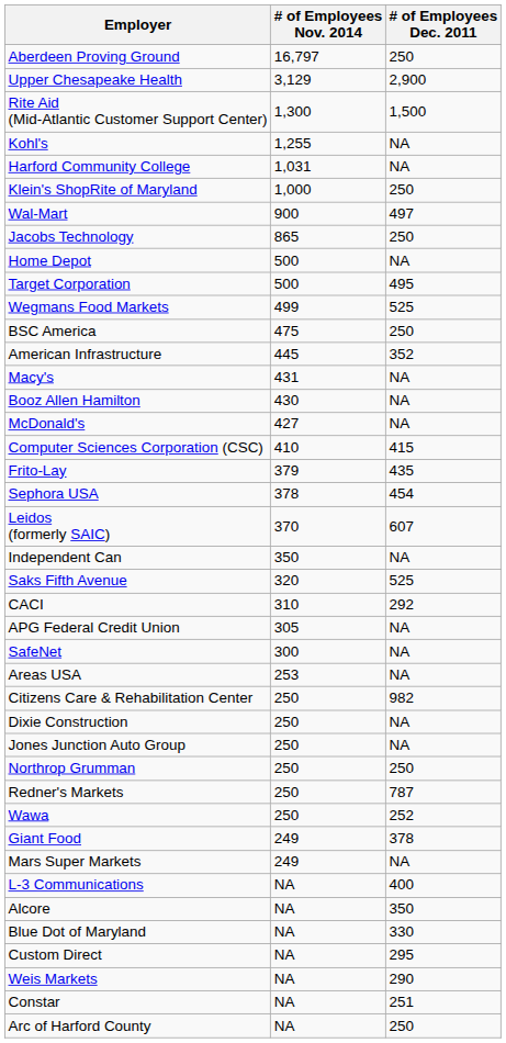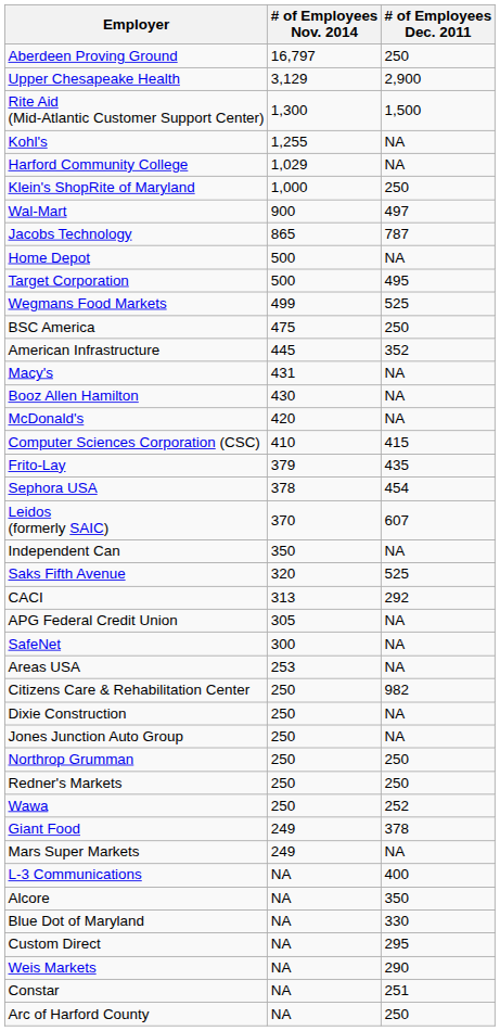 <table class="wikitable sortable">
 <tr>
 <th>Employer</th>
 <th># of Employees<br>Nov. 2014</th>
 <th># of Employees<br>Dec. 2011</th>
 </tr>
 <tr>
 <td><a href='#'>Aberdeen Proving Ground</a></td>
 <td>16,797</td>
 <td>250</td>
 </tr>
 <tr>
 <td><a href='#'>Upper Chesapeake Health</a></td>
 <td>3,129</td>
 <td>2,900</td>
 </tr>
 <tr>
 <td><a href='#'>Rite Aid</a><br>(Mid-Atlantic Customer Support Center)</td>
 <td>1,300</td>
 <td>1,500</td>
 </tr>
 <tr>
 <td><a href='#'>Kohl's</a></td>
 <td>1,255</td>
 <td>NA</td>
 </tr>
 <tr>
 <td><a href='#'>Harford Community College</a></td>
-<td>1,031</td>
+<td>1,029</td>
 <td>NA</td>
 </tr>
 <tr>
 <td><a href='#'>Klein's ShopRite of Maryland</a></td>
 <td>1,000</td>
 <td>250</td>
 </tr>
 <tr>
 <td><a href='#'>Wal-Mart</a></td>
 <td>900</td>
 <td>497</td>
 </tr>
 <tr>
 <td><a href='#'>Jacobs Technology</a></td>
 <td>865</td>
-<td>250</td>
+<td>787</td>
 </tr>
 <tr>
 <td><a href='#'>Home Depot</a></td>
 <td>500</td>
 <td>NA</td>
 </tr>
 <tr>
 <td><a href='#'>Target Corporation</a></td>
 <td>500</td>
 <td>495</td>
 </tr>
 <tr>
 <td><a href='#'>Wegmans Food Markets</a></td>
 <td>499</td>
 <td>525</td>
 </tr>
 <tr>
 <td>BSC America</td>
 <td>475</td>
 <td>250</td>
 </tr>
 <tr>
 <td>American Infrastructure</td>
 <td>445</td>
 <td>352</td>
 </tr>
 <tr>
 <td><a href='#'>Macy's</a></td>
 <td>431</td>
 <td>NA</td>
 </tr>
 <tr>
 <td><a href='#'>Booz Allen Hamilton</a></td>
 <td>430</td>
 <td>NA</td>
 </tr>
 <tr>
 <td><a href='#'>McDonald's</a></td>
-<td>427</td>
+<td>420</td>
 <td>NA</td>
 </tr>
 <tr>
 <td><a href='#'>Computer Sciences Corporation</a> (CSC)</td>
 <td>410</td>
 <td>415</td>
 </tr>
 <tr>
 <td><a href='#'>Frito-Lay</a></td>
 <td>379</td>
 <td>435</td>
 </tr>
 <tr>
 <td><a href='#'>Sephora USA</a></td>
 <td>378</td>
 <td>454</td>
 </tr>
 <tr>
 <td><a href='#'>Leidos</a><br>(formerly <a href='#'>SAIC</a>)</td>
 <td>370</td>
 <td>607</td>
 </tr>
 <tr>
 <td>Independent Can</td>
 <td>350</td>
 <td>NA</td>
 </tr>
 <tr>
 <td><a href='#'>Saks Fifth Avenue</a></td>
 <td>320</td>
 <td>525</td>
 </tr>
 <tr>
 <td>CACI</td>
-<td>310</td>
+<td>313</td>
 <td>292</td>
 </tr>
 <tr>
 <td>APG Federal Credit Union</td>
 <td>305</td>
 <td>NA</td>
 </tr>
 <tr>
 <td><a href='#'>SafeNet</a></td>
 <td>300</td>
 <td>NA</td>
 </tr>
 <tr>
 <td>Areas USA</td>
 <td>253</td>
 <td>NA</td>
 </tr>
 <tr>
 <td>Citizens Care & Rehabilitation Center</td>
 <td>250</td>
 <td>982</td>
 </tr>
 <tr>
 <td>Dixie Construction</td>
 <td>250</td>
 <td>NA</td>
 </tr>
 <tr>
 <td>Jones Junction Auto Group</td>
 <td>250</td>
 <td>NA</td>
 </tr>
 <tr>
 <td><a href='#'>Northrop Grumman</a></td>
 <td>250</td>
 <td>250</td>
 </tr>
 <tr>
 <td>Redner's Markets</td>
 <td>250</td>
-<td>787</td>
+<td>250</td>
 </tr>
 <tr>
 <td><a href='#'>Wawa</a></td>
 <td>250</td>
 <td>252</td>
 </tr>
 <tr>
 <td><a href='#'>Giant Food</a></td>
 <td>249</td>
 <td>378</td>
 </tr>
 <tr>
 <td>Mars Super Markets</td>
 <td>249</td>
 <td>NA</td>
 </tr>
 <tr>
 <td><a href='#'>L-3 Communications</a></td>
 <td>NA</td>
 <td>400</td>
 </tr>
 <tr>
 <td>Alcore</td>
 <td>NA</td>
 <td>350</td>
 </tr>
 <tr>
 <td>Blue Dot of Maryland</td>
 <td>NA</td>
 <td>330</td>
 </tr>
 <tr>
 <td>Custom Direct</td>
 <td>NA</td>
 <td>295</td>
 </tr>
 <tr>
 <td><a href='#'>Weis Markets</a></td>
 <td>NA</td>
 <td>290</td>
 </tr>
 <tr>
 <td>Constar</td>
 <td>NA</td>
 <td>251</td>
 </tr>
 <tr>
 <td>Arc of Harford County</td>
 <td>NA</td>
 <td>250</td>
 </tr>
 </table>
